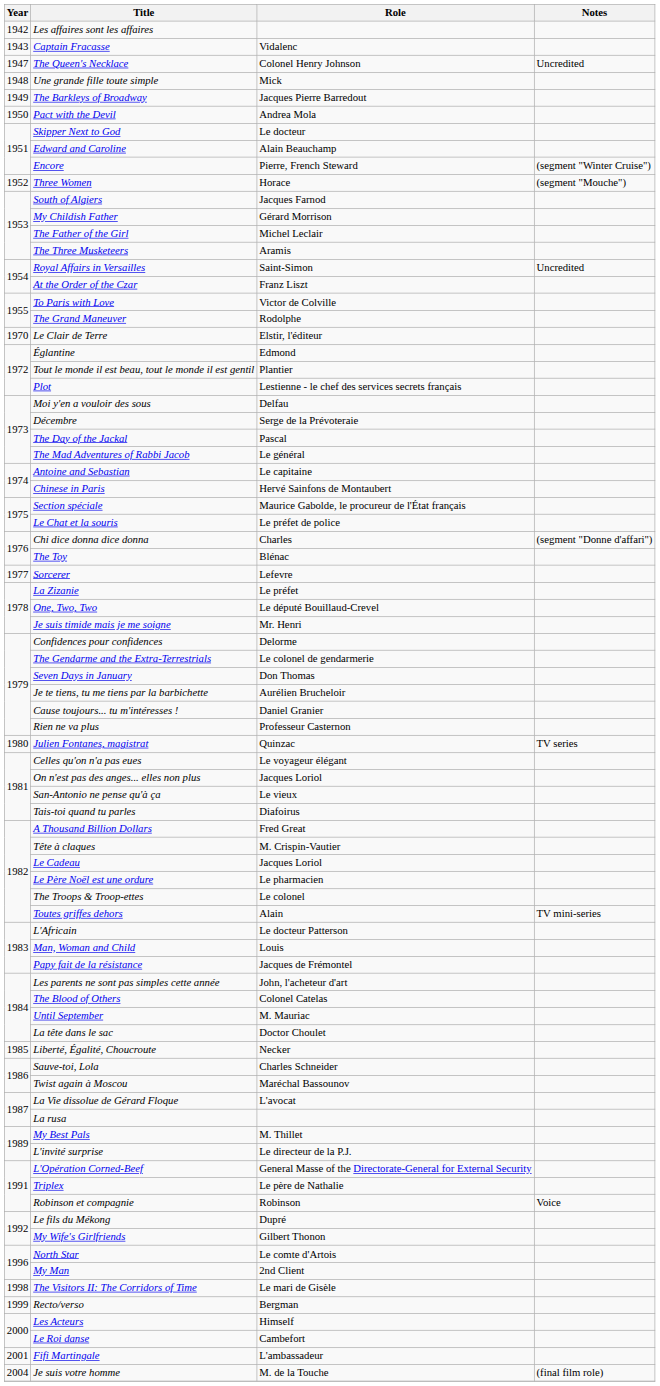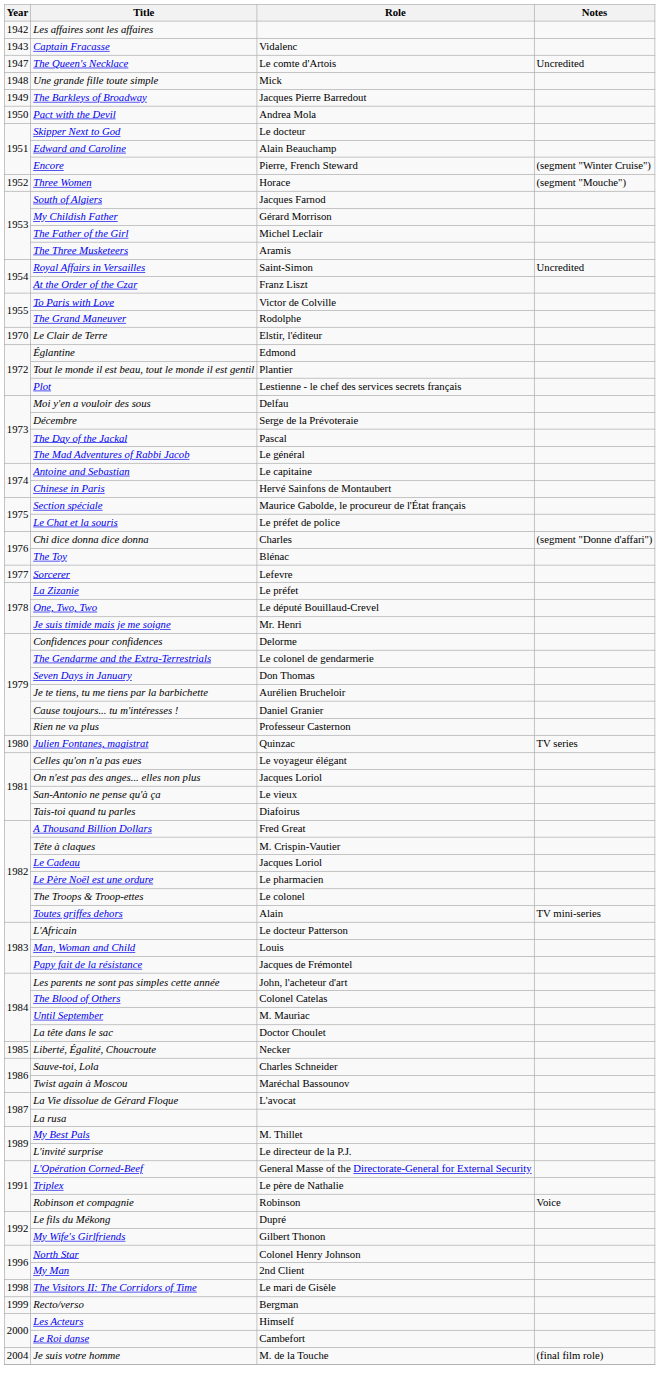 <table class="wikitable sortable">
 <tr>
 <th>Year</th>
 <th>Title</th>
 <th>Role</th>
 <th class="unsortable">Notes</th>
 </tr>
 <tr>
 <td>1942</td>
 <td><em>Les affaires sont les affaires</em></td>
 <td></td>
 <td></td>
 </tr>
 <tr>
 <td>1943</td>
 <td><em><a href='#'>Captain Fracasse</a></em></td>
 <td>Vidalenc</td>
 <td></td>
 </tr>
 <tr>
 <td>1947</td>
 <td><em><a href='#'>The Queen's Necklace</a></em></td>
-<td>Colonel Henry Johnson</td>
+<td>Le comte d'Artois</td>
 <td>Uncredited</td>
 </tr>
 <tr>
 <td>1948</td>
 <td><em>Une grande fille toute simple</em></td>
 <td>Mick</td>
 <td></td>
 </tr>
 <tr>
 <td>1949</td>
 <td><em><a href='#'>The Barkleys of Broadway</a></em></td>
 <td>Jacques Pierre Barredout</td>
 <td></td>
 </tr>
 <tr>
 <td>1950</td>
 <td><em><a href='#'>Pact with the Devil</a></em></td>
 <td>Andrea Mola</td>
 <td></td>
 </tr>
 <tr>
 <td rowspan="3">1951</td>
 <td><em><a href='#'>Skipper Next to God</a></em></td>
 <td>Le docteur</td>
 <td></td>
 </tr>
 <tr>
 <td><em><a href='#'>Edward and Caroline</a></em></td>
 <td>Alain Beauchamp</td>
 <td></td>
 </tr>
 <tr>
 <td><em><a href='#'>Encore</a></em></td>
 <td>Pierre, French Steward</td>
 <td>(segment "Winter Cruise")</td>
 </tr>
 <tr>
 <td>1952</td>
 <td><em><a href='#'>Three Women</a></em></td>
 <td>Horace</td>
 <td>(segment "Mouche")</td>
 </tr>
 <tr>
 <td rowspan="4">1953</td>
 <td><em><a href='#'>South of Algiers</a></em></td>
 <td>Jacques Farnod</td>
 <td></td>
 </tr>
 <tr>
 <td><em><a href='#'>My Childish Father</a></em></td>
 <td>Gérard Morrison</td>
 <td></td>
 </tr>
 <tr>
 <td><em><a href='#'>The Father of the Girl</a></em></td>
 <td>Michel Leclair</td>
 <td></td>
 </tr>
 <tr>
 <td><em><a href='#'>The Three Musketeers</a></em></td>
 <td>Aramis</td>
 <td></td>
 </tr>
 <tr>
 <td rowspan="2">1954</td>
 <td><em><a href='#'>Royal Affairs in Versailles</a></em></td>
 <td>Saint-Simon</td>
 <td>Uncredited</td>
 </tr>
 <tr>
 <td><em><a href='#'>At the Order of the Czar</a></em></td>
 <td>Franz Liszt</td>
 <td></td>
 </tr>
 <tr>
 <td rowspan="2">1955</td>
 <td><em><a href='#'>To Paris with Love</a></em></td>
 <td>Victor de Colville</td>
 <td></td>
 </tr>
 <tr>
 <td><em><a href='#'>The Grand Maneuver</a></em></td>
 <td>Rodolphe</td>
 <td></td>
 </tr>
 <tr>
 <td>1970</td>
 <td><em>Le Clair de Terre</em></td>
 <td>Elstir, l'éditeur</td>
 <td></td>
 </tr>
 <tr>
 <td rowspan=3>1972</td>
 <td><em>Églantine</em></td>
 <td>Edmond</td>
 <td></td>
 </tr>
 <tr>
 <td><em>Tout le monde il est beau, tout le monde il est gentil</em></td>
 <td>Plantier</td>
 <td></td>
 </tr>
 <tr>
 <td><em><a href='#'>Plot</a></em></td>
 <td>Lestienne - le chef des services secrets français</td>
 <td></td>
 </tr>
 <tr>
 <td rowspan=4>1973</td>
 <td><em>Moi y'en a vouloir des sous</em></td>
 <td>Delfau</td>
 <td></td>
 </tr>
 <tr>
 <td><em>Décembre</em></td>
 <td>Serge de la Prévoteraie</td>
 <td></td>
 </tr>
 <tr>
 <td><em><a href='#'>The Day of the Jackal</a></em></td>
 <td>Pascal</td>
 <td></td>
 </tr>
 <tr>
 <td><em><a href='#'>The Mad Adventures of Rabbi Jacob</a></em></td>
 <td>Le général</td>
 <td></td>
 </tr>
 <tr>
 <td rowspan=2>1974</td>
 <td><em><a href='#'>Antoine and Sebastian</a></em></td>
 <td>Le capitaine</td>
 <td></td>
 </tr>
 <tr>
 <td><em><a href='#'>Chinese in Paris</a></em></td>
 <td>Hervé Sainfons de Montaubert</td>
 <td></td>
 </tr>
 <tr>
 <td rowspan=2>1975</td>
 <td><em><a href='#'>Section spéciale</a></em></td>
 <td>Maurice Gabolde, le procureur de l'État français</td>
 <td></td>
 </tr>
 <tr>
 <td><em><a href='#'>Le Chat et la souris</a></em></td>
 <td>Le préfet de police</td>
 <td></td>
 </tr>
 <tr>
 <td rowspan=2>1976</td>
 <td><em>Chi dice donna dice donna</em></td>
 <td>Charles</td>
 <td>(segment "Donne d'affari")</td>
 </tr>
 <tr>
 <td><em><a href='#'>The Toy</a></em></td>
 <td>Blénac</td>
 <td></td>
 </tr>
 <tr>
 <td>1977</td>
 <td><em><a href='#'>Sorcerer</a></em></td>
 <td>Lefevre</td>
 <td></td>
 </tr>
 <tr>
 <td rowspan=3>1978</td>
 <td><em><a href='#'>La Zizanie</a></em></td>
 <td>Le préfet</td>
 <td></td>
 </tr>
 <tr>
 <td><em><a href='#'>One, Two, Two</a></em></td>
 <td>Le député Bouillaud-Crevel</td>
 <td></td>
 </tr>
 <tr>
 <td><em><a href='#'>Je suis timide mais je me soigne</a></em></td>
 <td>Mr. Henri</td>
 <td></td>
 </tr>
 <tr>
 <td rowspan="6">1979</td>
 <td><em>Confidences pour confidences</em></td>
 <td>Delorme</td>
 <td></td>
 </tr>
 <tr>
 <td><em><a href='#'>The Gendarme and the Extra-Terrestrials</a></em></td>
 <td>Le colonel de gendarmerie</td>
 <td></td>
 </tr>
 <tr>
 <td><em><a href='#'>Seven Days in January</a></em></td>
 <td>Don Thomas</td>
 <td></td>
 </tr>
 <tr>
 <td><em>Je te tiens, tu me tiens par la barbichette</em></td>
 <td>Aurélien Brucheloir</td>
 <td></td>
 </tr>
 <tr>
 <td><em>Cause toujours... tu m'intéresses !</em></td>
 <td>Daniel Granier</td>
 <td></td>
 </tr>
 <tr>
 <td><em>Rien ne va plus</em></td>
 <td>Professeur Casternon</td>
 <td></td>
 </tr>
 <tr>
 <td>1980</td>
 <td><em><a href='#'>Julien Fontanes, magistrat</a></em></td>
 <td>Quinzac</td>
 <td>TV series</td>
 </tr>
 <tr>
 <td rowspan="4">1981</td>
 <td><em>Celles qu'on n'a pas eues</em></td>
 <td>Le voyageur élégant</td>
 <td></td>
 </tr>
 <tr>
 <td><em>On n'est pas des anges... elles non plus</em></td>
 <td>Jacques Loriol</td>
 <td></td>
 </tr>
 <tr>
 <td><em>San-Antonio ne pense qu'à ça</em></td>
 <td>Le vieux</td>
 <td></td>
 </tr>
 <tr>
 <td><em>Tais-toi quand tu parles</em></td>
 <td>Diafoirus</td>
 <td></td>
 </tr>
 <tr>
 <td rowspan="6">1982</td>
 <td><em><a href='#'>A Thousand Billion Dollars</a></em></td>
 <td>Fred Great</td>
 <td></td>
 </tr>
 <tr>
 <td><em>Tête à claques</em></td>
 <td>M. Crispin-Vautier</td>
 <td></td>
 </tr>
 <tr>
 <td><em><a href='#'>Le Cadeau</a></em></td>
 <td>Jacques Loriol</td>
 <td></td>
 </tr>
 <tr>
 <td><em><a href='#'>Le Père Noël est une ordure</a></em></td>
 <td>Le pharmacien</td>
 <td></td>
 </tr>
 <tr>
 <td><em>The Troops & Troop-ettes</em></td>
 <td>Le colonel</td>
 <td></td>
 </tr>
 <tr>
 <td><em><a href='#'>Toutes griffes dehors</a></em></td>
 <td>Alain</td>
 <td>TV mini-series</td>
 </tr>
 <tr>
 <td rowspan="3">1983</td>
 <td><em>L'Africain</em></td>
 <td>Le docteur Patterson</td>
 <td></td>
 </tr>
 <tr>
 <td><em><a href='#'>Man, Woman and Child</a></em></td>
 <td>Louis</td>
 <td></td>
 </tr>
 <tr>
 <td><em><a href='#'>Papy fait de la résistance</a></em></td>
 <td>Jacques de Frémontel</td>
 <td></td>
 </tr>
 <tr>
 <td rowspan="4">1984</td>
 <td><em>Les parents ne sont pas simples cette année</em></td>
 <td>John, l'acheteur d'art</td>
 <td></td>
 </tr>
 <tr>
 <td><em><a href='#'>The Blood of Others</a></em></td>
 <td>Colonel Catelas</td>
 <td></td>
 </tr>
 <tr>
 <td><em><a href='#'>Until September</a></em></td>
 <td>M. Mauriac</td>
 <td></td>
 </tr>
 <tr>
 <td><em>La tête dans le sac</em></td>
 <td>Doctor Choulet</td>
 <td></td>
 </tr>
 <tr>
 <td>1985</td>
 <td><em>Liberté, Égalité, Choucroute</em></td>
 <td>Necker</td>
 <td></td>
 </tr>
 <tr>
 <td rowspan="2">1986</td>
 <td><em>Sauve-toi, Lola</em></td>
 <td>Charles Schneider</td>
 <td></td>
 </tr>
 <tr>
 <td><em>Twist again à Moscou</em></td>
 <td>Maréchal Bassounov</td>
 <td></td>
 </tr>
 <tr>
 <td rowspan="2">1987</td>
 <td><em>La Vie dissolue de Gérard Floque</em></td>
 <td>L'avocat</td>
 <td></td>
 </tr>
 <tr>
 <td><em>La rusa</em></td>
 <td></td>
 <td></td>
 </tr>
 <tr>
 <td rowspan="2">1989</td>
 <td><em><a href='#'>My Best Pals</a></em></td>
 <td>M. Thillet</td>
 <td></td>
 </tr>
 <tr>
 <td><em>L'invité surprise</em></td>
 <td>Le directeur de la P.J.</td>
 <td></td>
 </tr>
 <tr>
 <td rowspan="3">1991</td>
 <td><em><a href='#'>L'Opération Corned-Beef</a></em></td>
 <td>General Masse of the <a href='#'>Directorate-General for External Security</a></td>
 <td></td>
 </tr>
 <tr>
 <td><em><a href='#'>Triplex</a></em></td>
 <td>Le père de Nathalie</td>
 <td></td>
 </tr>
 <tr>
 <td><em>Robinson et compagnie</em></td>
 <td>Robinson</td>
 <td>Voice</td>
 </tr>
 <tr>
 <td rowspan="2">1992</td>
 <td><em>Le fils du Mékong</em></td>
 <td>Dupré</td>
 <td></td>
 </tr>
 <tr>
 <td><em><a href='#'>My Wife's Girlfriends</a></em></td>
 <td>Gilbert Thonon</td>
 <td></td>
 </tr>
 <tr>
 <td rowspan="2">1996</td>
 <td><em><a href='#'>North Star</a></em></td>
-<td>Le comte d'Artois</td>
+<td>Colonel Henry Johnson</td>
 <td></td>
 </tr>
 <tr>
 <td><em><a href='#'>My Man</a></em></td>
 <td>2nd Client</td>
 <td></td>
 </tr>
 <tr>
 <td>1998</td>
 <td><em><a href='#'>The Visitors II: The Corridors of Time</a></em></td>
 <td>Le mari de Gisèle</td>
 <td></td>
 </tr>
 <tr>
 <td>1999</td>
 <td><em>Recto/verso</em></td>
 <td>Bergman</td>
 <td></td>
 </tr>
 <tr>
 <td rowspan="2">2000</td>
 <td><em><a href='#'>Les Acteurs</a></em></td>
 <td>Himself</td>
 <td></td>
 </tr>
 <tr>
 <td><em><a href='#'>Le Roi danse</a></em></td>
 <td>Cambefort</td>
 <td></td>
 </tr>
 <tr>
-<td>2001</td>
-<td><em><a href='#'>Fifi Martingale</a></em></td>
-<td>L'ambassadeur</td>
-<td></td>
-</tr>
-<tr>
 <td>2004</td>
 <td><em>Je suis votre homme</em></td>
 <td>M. de la Touche</td>
 <td>(final film role)</td>
 </tr>
 <tr>
 </tr>
 </table>
